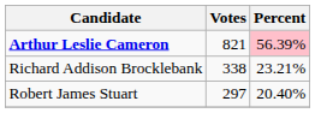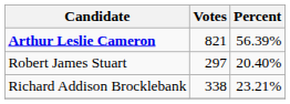 <table class="wikitable">
 <tr>
 <th>Candidate</th>
 <th>Votes</th>
 <th>Percent</th>
 </tr>
 <tr>
 <td style="font-weight:bold;"><a href='#'>Arthur Leslie Cameron</a></td>
 <td style="text-align:right;">821</td>
-<td style="background: pink; text-align:right;">56.39%</td>
+<td style="text-align:right;">56.39%</td>
+</tr>
+<tr>
+<td>Robert James Stuart</td>
+<td style="text-align:right;">297</td>
+<td style="text-align:right;">20.40%</td>
 </tr>
 <tr>
 <td>Richard Addison Brocklebank</td>
 <td style="text-align:right;">338</td>
 <td style="text-align:right;">23.21%</td>
 </tr>
 <tr>
-<td>Robert James Stuart</td>
-<td style="text-align:right;">297</td>
-<td style="text-align:right;">20.40%</td>
-</tr>
-<tr>
 </tr>
 </table>
